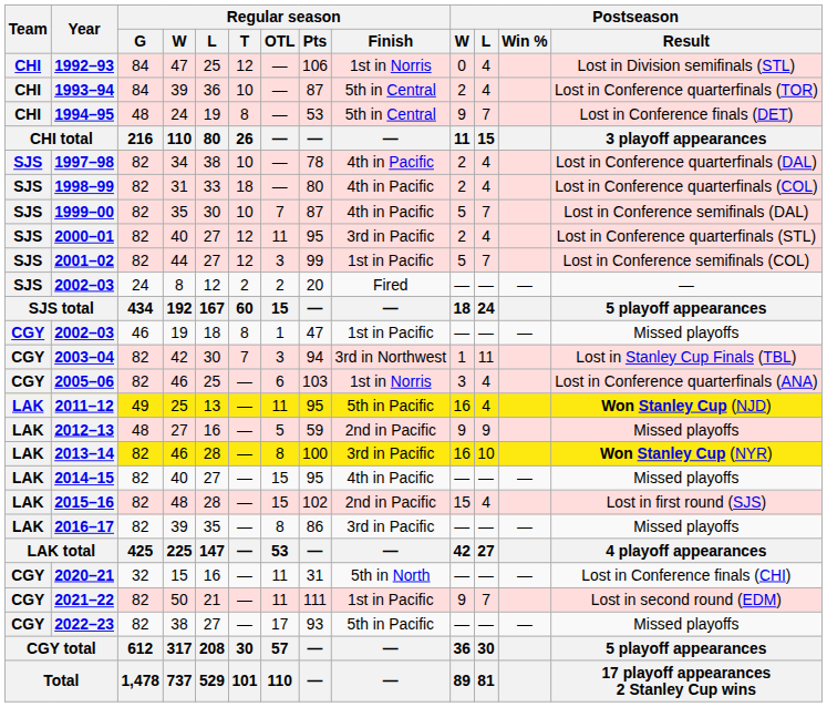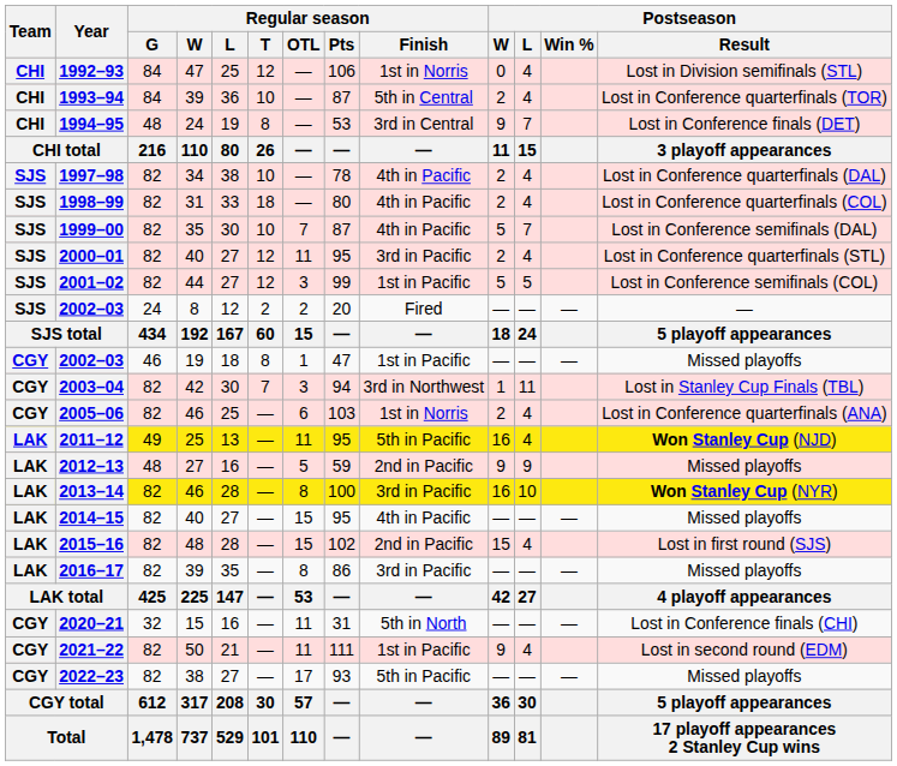 <table class="wikitable" style="font-size:95%; text-align:center;">
 <tr>
 <th rowspan="2">Team</th>
 <th rowspan="2">Year</th>
 <th colspan="7">Regular season</th>
 <th colspan="4">Postseason</th>
 </tr>
 <tr>
 <th>G</th>
 <th>W</th>
 <th>L</th>
 <th>T</th>
 <th>OTL</th>
 <th>Pts</th>
 <th>Finish</th>
 <th>W</th>
 <th>L</th>
 <th>Win %</th>
 <th>Result</th>
 </tr>
 <tr style="background:#fdd;">
 <th><a href='#'>CHI</a></th>
 <th><a href='#'>1992–93</a></th>
 <td>84</td>
 <td>47</td>
 <td>25</td>
 <td>12</td>
 <td>—</td>
 <td>106</td>
 <td>1st in <a href='#'>Norris</a></td>
 <td>0</td>
 <td>4</td>
 <td></td>
 <td>Lost in Division semifinals (<a href='#'>STL</a>)</td>
 </tr>
 <tr style="background:#fdd;">
 <th>CHI</th>
 <th><a href='#'>1993–94</a></th>
 <td>84</td>
 <td>39</td>
 <td>36</td>
 <td>10</td>
 <td>—</td>
 <td>87</td>
 <td>5th in <a href='#'>Central</a></td>
 <td>2</td>
 <td>4</td>
 <td></td>
 <td>Lost in Conference quarterfinals (<a href='#'>TOR</a>)</td>
 </tr>
 <tr style="background:#fdd;">
 <th>CHI</th>
 <th><a href='#'>1994–95</a></th>
 <td>48</td>
 <td>24</td>
 <td>19</td>
 <td>8</td>
 <td>—</td>
 <td>53</td>
-<td>5th in <a href='#'>Central</a></td>
+<td>3rd in Central</td>
 <td>9</td>
 <td>7</td>
 <td></td>
 <td>Lost in Conference finals (<a href='#'>DET</a>)</td>
 </tr>
 <tr bgcolor="#e0e0e0">
 <th colspan="2">CHI total</th>
 <th>216</th>
 <th>110</th>
 <th>80</th>
 <th>26</th>
 <th>—</th>
 <th>—</th>
 <th>—</th>
 <th>11</th>
 <th>15</th>
 <th></th>
 <th>3 playoff appearances</th>
 </tr>
 <tr style="background:#fdd;">
 <th><a href='#'>SJS</a></th>
 <th><a href='#'>1997–98</a></th>
 <td>82</td>
 <td>34</td>
 <td>38</td>
 <td>10</td>
 <td>—</td>
 <td>78</td>
 <td>4th in <a href='#'>Pacific</a></td>
 <td>2</td>
 <td>4</td>
 <td></td>
 <td>Lost in Conference quarterfinals (<a href='#'>DAL</a>)</td>
 </tr>
 <tr style="background:#fdd;">
 <th>SJS</th>
 <th><a href='#'>1998–99</a></th>
 <td>82</td>
 <td>31</td>
 <td>33</td>
 <td>18</td>
 <td>—</td>
 <td>80</td>
 <td>4th in Pacific</td>
 <td>2</td>
 <td>4</td>
 <td></td>
 <td>Lost in Conference quarterfinals (<a href='#'>COL</a>)</td>
 </tr>
 <tr style="background:#fdd;">
 <th>SJS</th>
 <th><a href='#'>1999–00</a></th>
 <td>82</td>
 <td>35</td>
 <td>30</td>
 <td>10</td>
 <td>7</td>
 <td>87</td>
 <td>4th in Pacific</td>
 <td>5</td>
 <td>7</td>
 <td></td>
 <td>Lost in Conference semifinals (DAL)</td>
 </tr>
 <tr style="background:#fdd;">
 <th>SJS</th>
 <th><a href='#'>2000–01</a></th>
 <td>82</td>
 <td>40</td>
 <td>27</td>
 <td>12</td>
 <td>11</td>
 <td>95</td>
 <td>3rd in Pacific</td>
 <td>2</td>
 <td>4</td>
 <td></td>
 <td>Lost in Conference quarterfinals (STL)</td>
 </tr>
 <tr style="background:#fdd;">
 <th>SJS</th>
 <th><a href='#'>2001–02</a></th>
 <td>82</td>
 <td>44</td>
 <td>27</td>
 <td>12</td>
 <td>3</td>
 <td>99</td>
 <td>1st in Pacific</td>
 <td>5</td>
-<td>7</td>
+<td>5</td>
 <td></td>
 <td>Lost in Conference semifinals (COL)</td>
 </tr>
 <tr>
 <th>SJS</th>
 <th><a href='#'>2002–03</a></th>
 <td>24</td>
 <td>8</td>
 <td>12</td>
 <td>2</td>
 <td>2</td>
 <td>20</td>
 <td>Fired</td>
 <td>—</td>
 <td>—</td>
 <td>—</td>
 <td>—</td>
 </tr>
 <tr bgcolor="#e0e0e0">
 <th colspan="2">SJS total</th>
 <th>434</th>
 <th>192</th>
 <th>167</th>
 <th>60</th>
 <th>15</th>
 <th>—</th>
 <th>—</th>
 <th>18</th>
 <th>24</th>
 <th></th>
 <th>5 playoff appearances</th>
 </tr>
 <tr>
 <th><a href='#'>CGY</a></th>
 <th><a href='#'>2002–03</a></th>
 <td>46</td>
 <td>19</td>
 <td>18</td>
 <td>8</td>
 <td>1</td>
 <td>47</td>
 <td>1st in Pacific</td>
 <td>—</td>
 <td>—</td>
 <td>—</td>
 <td>Missed playoffs</td>
 </tr>
 <tr style="background:#fdd;">
 <th>CGY</th>
 <th><a href='#'>2003–04</a></th>
 <td>82</td>
 <td>42</td>
 <td>30</td>
 <td>7</td>
 <td>3</td>
 <td>94</td>
 <td>3rd in Northwest</td>
 <td>1</td>
 <td>11</td>
 <td></td>
 <td>Lost in <a href='#'>Stanley Cup Finals</a> (<a href='#'>TBL</a>)</td>
 </tr>
 <tr style="background:#fdd;">
 <th>CGY</th>
 <th><a href='#'>2005–06</a></th>
 <td>82</td>
 <td>46</td>
 <td>25</td>
 <td>—</td>
 <td>6</td>
 <td>103</td>
 <td>1st in <a href='#'>Norris</a></td>
-<td>3</td>
+<td>2</td>
 <td>4</td>
 <td></td>
 <td>Lost in Conference quarterfinals (<a href='#'>ANA</a>)</td>
 </tr>
 <tr style="background:#FDE910;">
 <th><a href='#'>LAK</a></th>
 <th><a href='#'>2011–12</a></th>
 <td>49</td>
 <td>25</td>
 <td>13</td>
 <td>—</td>
 <td>11</td>
 <td>95</td>
 <td>5th in Pacific</td>
 <td>16</td>
 <td>4</td>
 <td></td>
 <td><strong>Won <a href='#'>Stanley Cup</a></strong> (<a href='#'>NJD</a>)</td>
 </tr>
 <tr style="background:#fdd;">
 <th>LAK</th>
 <th><a href='#'>2012–13</a></th>
 <td>48</td>
 <td>27</td>
 <td>16</td>
 <td>—</td>
 <td>5</td>
 <td>59</td>
 <td>2nd in Pacific</td>
 <td>9</td>
 <td>9</td>
 <td></td>
 <td>Missed playoffs</td>
 </tr>
 <tr style="background:#FDE910;">
 <th>LAK</th>
 <th><a href='#'>2013–14</a></th>
 <td>82</td>
 <td>46</td>
 <td>28</td>
 <td>—</td>
 <td>8</td>
 <td>100</td>
 <td>3rd in Pacific</td>
 <td>16</td>
 <td>10</td>
 <td></td>
 <td><strong>Won <a href='#'>Stanley Cup</a></strong> (<a href='#'>NYR</a>)</td>
 </tr>
 <tr>
 <th>LAK</th>
 <th><a href='#'>2014–15</a></th>
 <td>82</td>
 <td>40</td>
 <td>27</td>
 <td>—</td>
 <td>15</td>
 <td>95</td>
 <td>4th in Pacific</td>
 <td>—</td>
 <td>—</td>
 <td>—</td>
 <td>Missed playoffs</td>
 </tr>
 <tr style="background:#fdd;">
 <th>LAK</th>
 <th><a href='#'>2015–16</a></th>
 <td>82</td>
 <td>48</td>
 <td>28</td>
 <td>—</td>
 <td>15</td>
 <td>102</td>
 <td>2nd in Pacific</td>
 <td>15</td>
 <td>4</td>
 <td></td>
 <td>Lost in first round (<a href='#'>SJS</a>)</td>
 </tr>
 <tr>
 <th>LAK</th>
 <th><a href='#'>2016–17</a></th>
 <td>82</td>
 <td>39</td>
 <td>35</td>
 <td>—</td>
 <td>8</td>
 <td>86</td>
 <td>3rd in Pacific</td>
 <td>—</td>
 <td>—</td>
 <td>—</td>
 <td>Missed playoffs</td>
 </tr>
 <tr bgcolor="#e0e0e0">
 <th colspan="2">LAK total</th>
 <th>425</th>
 <th>225</th>
 <th>147</th>
 <th>—</th>
 <th>53</th>
 <th>—</th>
 <th>—</th>
 <th>42</th>
 <th>27</th>
 <th></th>
 <th>4 playoff appearances</th>
 </tr>
 <tr>
 <th>CGY</th>
 <th><a href='#'>2020–21</a></th>
 <td>32</td>
 <td>15</td>
 <td>16</td>
 <td>—</td>
 <td>11</td>
 <td>31</td>
 <td>5th in <a href='#'>North</a></td>
 <td>—</td>
 <td>—</td>
 <td>—</td>
 <td>Lost in Conference finals (<a href='#'>CHI</a>)</td>
 </tr>
 <tr style="background:#fdd;">
 <th>CGY</th>
 <th><a href='#'>2021–22</a></th>
 <td>82</td>
 <td>50</td>
 <td>21</td>
 <td>—</td>
 <td>11</td>
 <td>111</td>
 <td>1st in Pacific</td>
 <td>9</td>
-<td>7</td>
+<td>4</td>
 <td></td>
 <td>Lost in second round (<a href='#'>EDM</a>)</td>
 </tr>
 <tr>
 <th>CGY</th>
 <th><a href='#'>2022–23</a></th>
 <td>82</td>
 <td>38</td>
 <td>27</td>
 <td>—</td>
 <td>17</td>
 <td>93</td>
 <td>5th in Pacific</td>
 <td>—</td>
 <td>—</td>
 <td>—</td>
 <td>Missed playoffs</td>
 </tr>
 <tr bgcolor="#e0e0e0">
 <th colspan="2">CGY total</th>
 <th>612</th>
 <th>317</th>
 <th>208</th>
 <th>30</th>
 <th>57</th>
 <th>—</th>
 <th>—</th>
 <th>36</th>
 <th>30</th>
 <th></th>
 <th>5 playoff appearances</th>
 </tr>
 <tr bgcolor="#e0e0e0">
 <th colspan="2">Total</th>
 <th>1,478</th>
 <th>737</th>
 <th>529</th>
 <th>101</th>
 <th>110</th>
 <th>—</th>
 <th>—</th>
 <th>89</th>
 <th>81</th>
 <th></th>
 <th>17 playoff appearances <br>2 Stanley Cup wins</th>
 </tr>
 </table>
